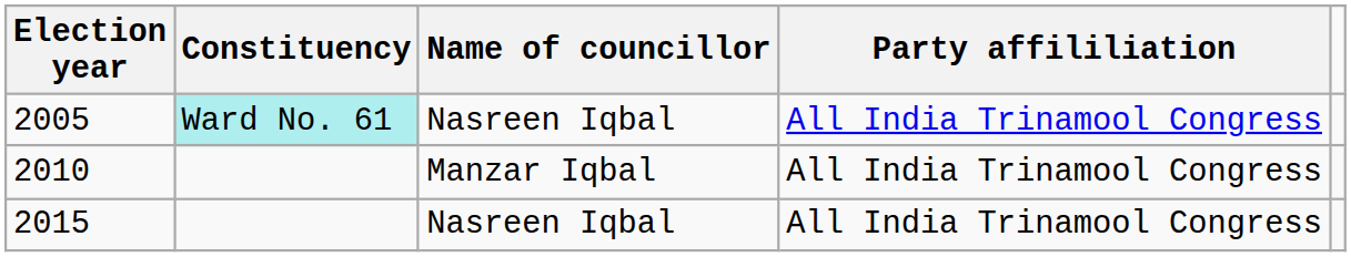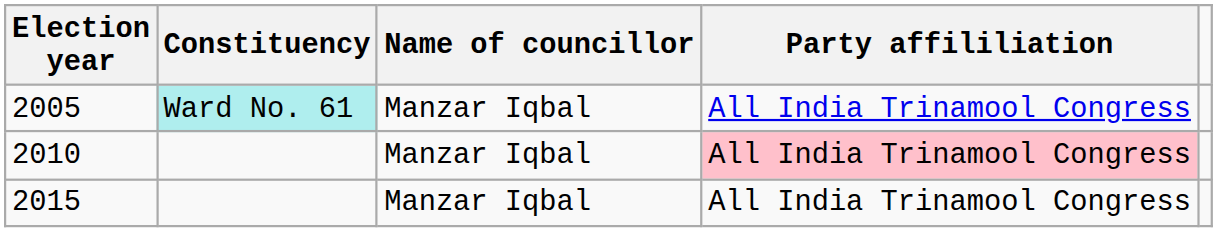 <table class="wikitable"ìÍĦĤĠčw>
 <tr>
 <th>Election<br> year</th>
 <th>Constituency</th>
 <th>Name of councillor</th>
 <th>Party affililiation</th>
 </tr>
 <tr>
 <td>2005</td>
 <td style="background: paleturquoise;">Ward No. 61</td>
-<td>Nasreen Iqbal</td>
+<td>Manzar Iqbal</td>
 <td><a href='#'>All India Trinamool Congress</a></td>
 <td></td>
 </tr>
 <tr>
 <td>2010</td>
 <td></td>
 <td>Manzar Iqbal</td>
-<td>All India Trinamool Congress</td>
+<td style="background: pink;">All India Trinamool Congress</td>
 <td></td>
 </tr>
 <tr>
 <td>2015</td>
 <td></td>
-<td>Nasreen Iqbal</td>
+<td>Manzar Iqbal</td>
 <td>All India Trinamool Congress</td>
 <td></td>
 </tr>
 </table>
